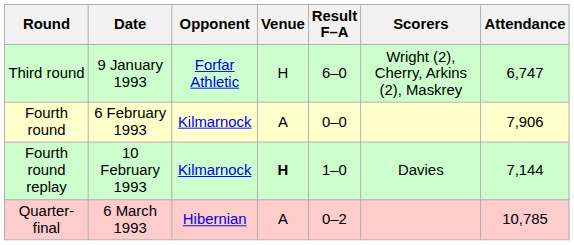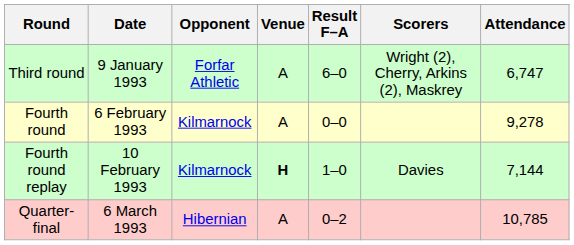 <table class="wikitable sortable" style="text-align:center;">
 <tr>
 <th>Round</th>
 <th>Date</th>
 <th>Opponent</th>
 <th>Venue</th>
 <th>Result<br>F–A</th>
 <th class=unsortable>Scorers</th>
 <th>Attendance</th>
 </tr>
 <tr bgcolor="#CCFFCC">
 <td>Third round</td>
 <td>9 January 1993</td>
 <td><a href='#'>Forfar Athletic</a></td>
-<td>H</td>
+<td>A</td>
 <td>6–0</td>
 <td>Wright (2), Cherry, Arkins (2), Maskrey</td>
 <td>6,747</td>
 </tr>
 <tr bgcolor="#FFFFCC">
 <td>Fourth round</td>
 <td>6 February 1993</td>
 <td><a href='#'>Kilmarnock</a></td>
 <td>A</td>
 <td>0–0</td>
 <td></td>
-<td>7,906</td>
+<td>9,278</td>
 </tr>
 <tr bgcolor="#CCFFCC">
 <td>Fourth round replay</td>
 <td>10 February 1993</td>
 <td><a href='#'>Kilmarnock</a></td>
 <td><strong>H</strong></td>
 <td>1–0 </td>
 <td>Davies</td>
 <td>7,144</td>
 </tr>
 <tr bgcolor="#FFCCCC">
 <td>Quarter-final</td>
 <td>6 March 1993</td>
 <td><a href='#'>Hibernian</a></td>
 <td>A</td>
 <td>0–2</td>
 <td></td>
 <td>10,785</td>
 </tr>
 </table>
